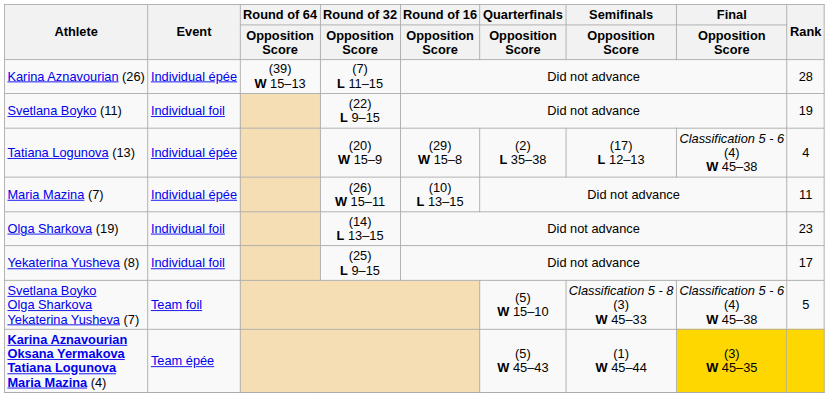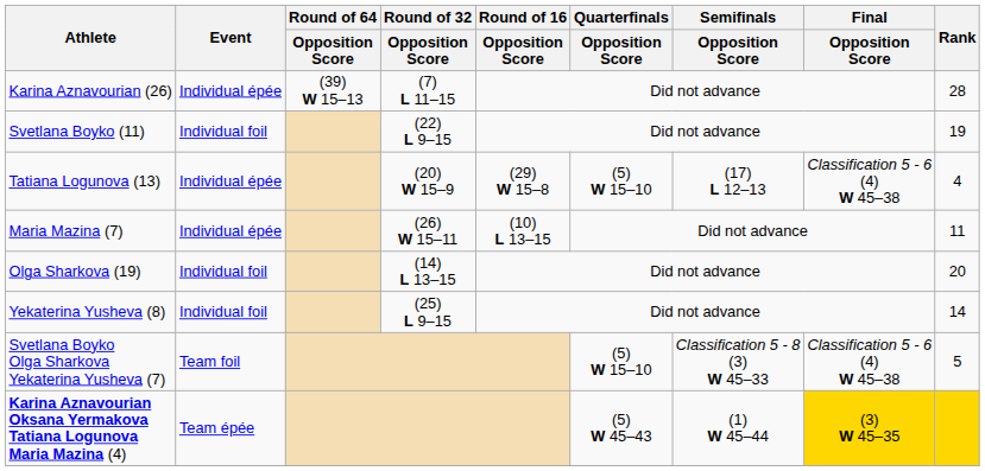 <table class="wikitable" style="font-size:90%">
 <tr>
 <th rowspan="2">Athlete</th>
 <th rowspan="2">Event</th>
 <th>Round of 64</th>
 <th>Round of 32</th>
 <th>Round of 16</th>
 <th>Quarterfinals</th>
 <th>Semifinals</th>
 <th>Final</th>
 <th rowspan="2">Rank</th>
 </tr>
 <tr>
 <th>Opposition<br>Score</th>
 <th>Opposition<br>Score</th>
 <th>Opposition<br>Score</th>
 <th>Opposition<br>Score</th>
 <th>Opposition<br>Score</th>
 <th>Opposition<br>Score</th>
 </tr>
 <tr>
 <td><a href='#'>Karina Aznavourian</a> (26)</td>
 <td><a href='#'>Individual épée</a></td>
 <td align=center> (39)<br><strong>W</strong> 15–13</td>
 <td align=center> (7)<br><strong>L</strong> 11–15</td>
 <td colspan="4" align=center>Did not advance</td>
 <td align=center>28</td>
 </tr>
 <tr>
 <td><a href='#'>Svetlana Boyko</a> (11)</td>
 <td><a href='#'>Individual foil</a></td>
 <td bgcolor ="wheat"></td>
 <td align=center> (22)<br><strong>L</strong> 9–15</td>
 <td colspan="4" align=center>Did not advance</td>
 <td align=center>19</td>
 </tr>
 <tr>
 <td><a href='#'>Tatiana Logunova</a> (13)</td>
 <td><a href='#'>Individual épée</a></td>
 <td bgcolor ="wheat"></td>
 <td align=center> (20)<br><strong>W</strong> 15–9</td>
 <td align=center> (29)<br><strong>W</strong> 15–8</td>
-<td align=center> (2)<br><strong>L</strong> 35–38</td>
+<td align=center> (5)<br><strong>W</strong> 15–10</td>
 <td align=center> (17)<br><strong>L</strong> 12–13</td>
 <td align=center><em>Classification 5 - 6</em><br> (4)<br><strong>W</strong> 45–38</td>
 <td align=center>4</td>
 </tr>
 <tr>
 <td><a href='#'>Maria Mazina</a> (7)</td>
 <td><a href='#'>Individual épée</a></td>
 <td bgcolor ="wheat"></td>
 <td align=center> (26)<br><strong>W</strong> 15–11</td>
 <td align=center> (10)<br><strong>L</strong> 13–15</td>
 <td colspan="3" align=center>Did not advance</td>
 <td align=center>11</td>
 </tr>
 <tr>
 <td><a href='#'>Olga Sharkova</a> (19)</td>
 <td><a href='#'>Individual foil</a></td>
 <td bgcolor ="wheat"></td>
 <td align=center> (14)<br><strong>L</strong> 13–15</td>
 <td colspan="4" align=center>Did not advance</td>
-<td align=center>23</td>
+<td align=center>20</td>
 </tr>
 <tr>
 <td><a href='#'>Yekaterina Yusheva</a> (8)</td>
 <td><a href='#'>Individual foil</a></td>
 <td bgcolor ="wheat"></td>
 <td align=center> (25)<br><strong>L</strong> 9–15</td>
 <td colspan="4" align=center>Did not advance</td>
-<td align=center>17</td>
+<td align=center>14</td>
 </tr>
 <tr>
 <td><a href='#'>Svetlana Boyko</a><br><a href='#'>Olga Sharkova</a><br><a href='#'>Yekaterina Yusheva</a> (7)</td>
 <td><a href='#'>Team foil</a></td>
 <td colspan="3" bgcolor ="wheat"></td>
 <td align=center> (5)<br><strong>W</strong> 15–10</td>
 <td align=center><em>Classification 5 - 8</em><br> (3)<br><strong>W</strong> 45–33</td>
 <td align=center><em>Classification 5 - 6</em><br> (4)<br><strong>W</strong> 45–38</td>
 <td align=center>5</td>
 </tr>
 <tr>
 <td><strong><a href='#'>Karina Aznavourian</a><br><a href='#'>Oksana Yermakova</a><br><a href='#'>Tatiana Logunova</a><br><a href='#'>Maria Mazina</a></strong> (4)</td>
 <td><a href='#'>Team épée</a></td>
 <td colspan="3" bgcolor ="wheat"></td>
 <td align=center> (5)<br><strong>W</strong> 45–43</td>
 <td align=center> (1)<br><strong>W</strong> 45–44</td>
 <td align=center bgcolor=gold> (3)<br><strong>W</strong> 45–35</td>
 <td align="center" bgcolor=gold></td>
 </tr>
 <tr>
 </tr>
 </table>
